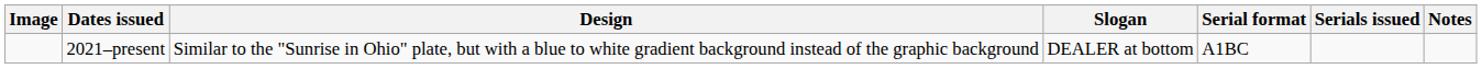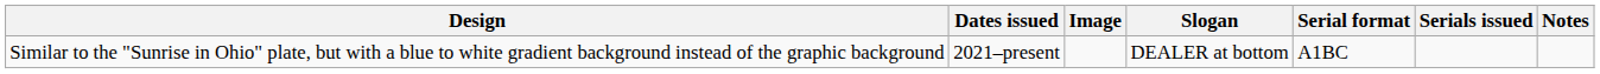 <table class="wikitable">
 <tr>
+<th>Design</th>
+<th>Dates issued</th>
 <th>Image</th>
-<th>Dates issued</th>
-<th>Design</th>
 <th>Slogan</th>
 <th>Serial format</th>
 <th>Serials issued</th>
 <th>Notes</th>
 </tr>
 <tr>
+<td>Similar to the "Sunrise in Ohio" plate, but with a blue to white gradient background instead of the graphic background</td>
+<td>2021–present</td>
 <td></td>
-<td>2021–present</td>
-<td>Similar to the "Sunrise in Ohio" plate, but with a blue to white gradient background instead of the graphic background</td>
 <td>DEALER at bottom</td>
 <td> A1BC</td>
 <td></td>
 <td></td>
 </tr>
 </table>
